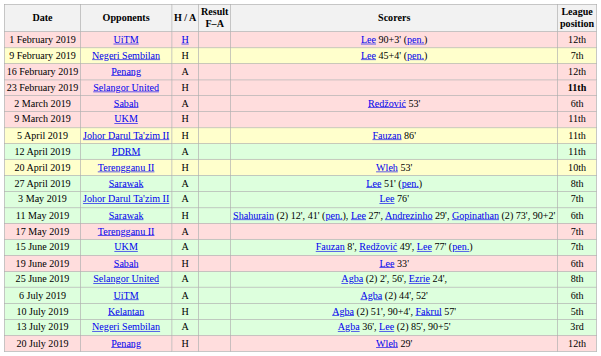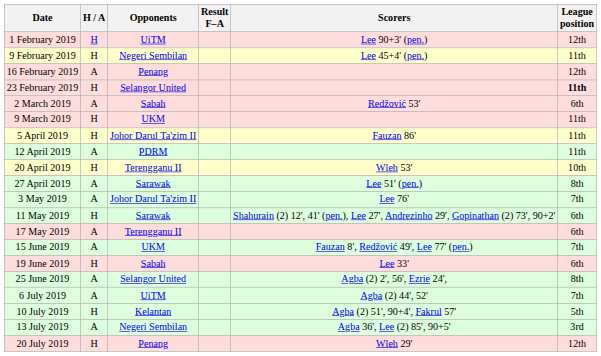 <table class="wikitable" style="text-align:center">
 <tr>
 <th>Date</th>
+<th>H / A</th>
 <th>Opponents</th>
-<th>H / A</th>
 <th>Result<br>F–A</th>
 <th>Scorers</th>
 <th>League<br>position</th>
 </tr>
 <tr bgcolor=#ffdddd>
 <td>1 February 2019</td>
+<td><a href='#'>H</a></td>
 <td><a href='#'>UiTM</a></td>
-<td><a href='#'>H</a></td>
 <td></td>
 <td><a href='#'>Lee</a> 90+3' (<a href='#'>pen.</a>)</td>
 <td>12th</td>
 </tr>
 <tr bgcolor=#ffffcc>
 <td>9 February 2019</td>
+<td>H</td>
 <td><a href='#'>Negeri Sembilan</a></td>
-<td>H</td>
 <td></td>
 <td><a href='#'>Lee</a> 45+4' (<a href='#'>pen.</a>)</td>
-<td>7th</td>
+<td>11th</td>
 </tr>
 <tr bgcolor=#ffdddd>
 <td>16 February 2019</td>
+<td>A</td>
 <td><a href='#'>Penang</a></td>
-<td>A</td>
 <td></td>
 <td></td>
 <td>12th</td>
 </tr>
 <tr bgcolor=#ffdddd>
 <td>23 February 2019</td>
+<td>H</td>
 <td><a href='#'>Selangor United</a></td>
-<td>H</td>
 <td></td>
 <td></td>
 <td><strong>11th</strong></td>
 </tr>
 <tr bgcolor=#ffdddd>
 <td>2 March 2019</td>
+<td>A</td>
 <td><a href='#'>Sabah</a></td>
-<td>A</td>
 <td></td>
 <td><a href='#'>Redžović</a> 53'</td>
 <td>6th</td>
 </tr>
 <tr bgcolor=#ffdddd>
 <td>9 March 2019</td>
+<td>H</td>
 <td><a href='#'>UKM</a></td>
-<td>H</td>
 <td></td>
 <td></td>
 <td>11th</td>
 </tr>
 <tr bgcolor=#ffffcc>
 <td>5 April 2019</td>
+<td>H</td>
 <td><a href='#'>Johor Darul Ta'zim II</a></td>
-<td>H</td>
 <td></td>
 <td><a href='#'>Fauzan</a> 86'</td>
 <td>11th</td>
 </tr>
 <tr bgcolor=#ddffdd>
 <td>12 April 2019</td>
+<td>A</td>
 <td><a href='#'>PDRM</a></td>
-<td>A</td>
 <td></td>
 <td></td>
 <td>11th</td>
 </tr>
 <tr bgcolor=#ffffcc>
 <td>20 April 2019</td>
+<td>H</td>
 <td><a href='#'>Terengganu II</a></td>
-<td>H</td>
 <td></td>
 <td><a href='#'>Wleh</a> 53'</td>
 <td>10th</td>
 </tr>
 <tr bgcolor=#ddffdd>
 <td>27 April 2019</td>
+<td>A</td>
 <td><a href='#'>Sarawak</a></td>
-<td>A</td>
 <td></td>
 <td><a href='#'>Lee</a> 51' (<a href='#'>pen.</a>)</td>
 <td>8th</td>
 </tr>
 <tr bgcolor=#ddffdd>
 <td>3 May 2019</td>
+<td>A</td>
 <td><a href='#'>Johor Darul Ta'zim II</a></td>
-<td>A</td>
 <td></td>
 <td><a href='#'>Lee</a> 76'</td>
 <td>7th</td>
 </tr>
 <tr bgcolor=#ddffdd>
 <td>11 May 2019</td>
+<td>H</td>
 <td><a href='#'>Sarawak</a></td>
-<td>H</td>
 <td></td>
 <td><a href='#'>Shahurain</a> (2) 12', 41' (<a href='#'>pen.</a>), <a href='#'>Lee</a> 27', <a href='#'>Andrezinho</a> 29', <a href='#'>Gopinathan</a> (2) 73', 90+2'</td>
 <td>6th</td>
 </tr>
 <tr bgcolor=#ffdddd>
 <td>17 May 2019</td>
+<td>A</td>
 <td><a href='#'>Terengganu II</a></td>
-<td>A</td>
 <td></td>
 <td></td>
-<td>7th</td>
+<td>6th</td>
 </tr>
 <tr bgcolor=#ddffdd>
 <td>15 June 2019</td>
+<td>A</td>
 <td><a href='#'>UKM</a></td>
-<td>A</td>
 <td></td>
 <td><a href='#'>Fauzan</a> 8', <a href='#'>Redžović</a> 49', <a href='#'>Lee</a> 77' (<a href='#'>pen.</a>)</td>
 <td>7th</td>
 </tr>
 <tr bgcolor=#ffdddd>
 <td>19 June 2019</td>
+<td>H</td>
 <td><a href='#'>Sabah</a></td>
-<td>H</td>
 <td></td>
 <td><a href='#'>Lee</a> 33'</td>
 <td>6th</td>
 </tr>
 <tr bgcolor=#ddffdd>
 <td>25 June 2019</td>
+<td>A</td>
 <td><a href='#'>Selangor United</a></td>
-<td>A</td>
 <td></td>
 <td><a href='#'>Agba</a> (2) 2', 56', <a href='#'>Ezrie</a> 24',</td>
 <td>8th</td>
 </tr>
 <tr bgcolor=#ddffdd>
 <td>6 July 2019</td>
+<td>A</td>
 <td><a href='#'>UiTM</a></td>
-<td>A</td>
 <td></td>
 <td><a href='#'>Agba</a> (2) 44', 52'</td>
-<td>6th</td>
+<td>7th</td>
 </tr>
 <tr bgcolor=#ddffdd>
 <td>10 July 2019</td>
+<td>H</td>
 <td><a href='#'>Kelantan</a></td>
-<td>H</td>
 <td></td>
 <td><a href='#'>Agba</a> (2) 51', 90+4', <a href='#'>Fakrul</a> 57'</td>
 <td>5th</td>
 </tr>
 <tr bgcolor=#ddffdd>
 <td>13 July 2019</td>
+<td>A</td>
 <td><a href='#'>Negeri Sembilan</a></td>
-<td>A</td>
 <td></td>
 <td><a href='#'>Agba</a> 36', <a href='#'>Lee</a> (2) 85', 90+5'</td>
 <td>3rd</td>
 </tr>
 <tr bgcolor=#ffdddd>
 <td>20 July 2019</td>
+<td>H</td>
 <td><a href='#'>Penang</a></td>
-<td>H</td>
 <td></td>
 <td><a href='#'>Wleh</a> 29'</td>
 <td>12th</td>
 </tr>
 </table>
